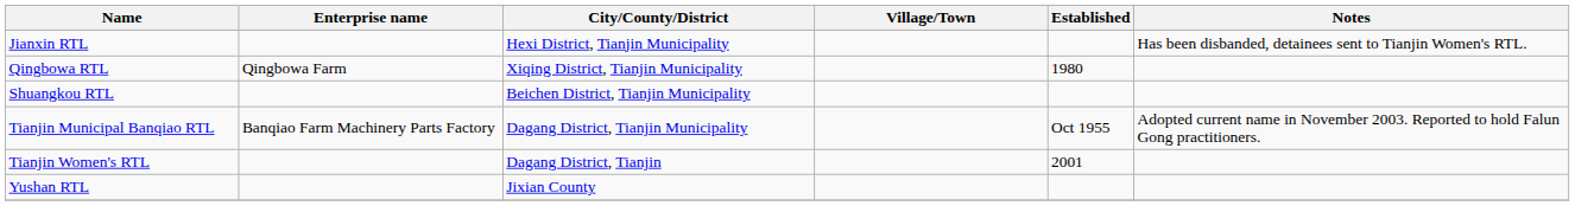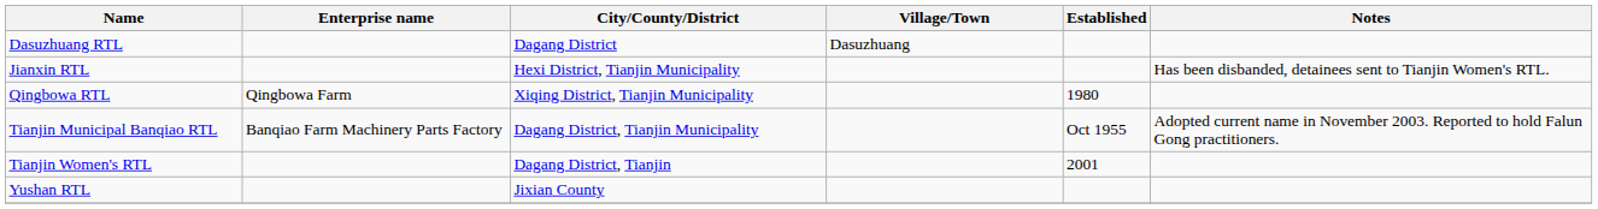 <table class="wikitable">
 <tr>
 <th width=15%>Name</th>
 <th width=17%>Enterprise name</th>
 <th width=20%>City/County/District</th>
 <th width=15%>Village/Town</th>
 <th width=5%>Established</th>
 <th width=28%>Notes</th>
+</tr>
+<tr>
+<td><a href='#'>Dasuzhuang RTL</a></td>
+<td></td>
+<td><a href='#'>Dagang District</a></td>
+<td>Dasuzhuang</td>
+<td></td>
+<td></td>
 </tr>
 <tr>
 <td><a href='#'>Jianxin RTL</a></td>
 <td></td>
 <td><a href='#'>Hexi District</a>, <a href='#'>Tianjin Municipality</a></td>
 <td></td>
 <td></td>
 <td>Has been disbanded, detainees sent to Tianjin Women's RTL.</td>
 </tr>
 <tr>
 <td><a href='#'>Qingbowa RTL</a></td>
 <td>Qingbowa Farm</td>
 <td><a href='#'>Xiqing District</a>, <a href='#'>Tianjin Municipality</a></td>
 <td></td>
 <td>1980</td>
-<td></td>
-</tr>
-<tr>
-<td><a href='#'>Shuangkou RTL</a></td>
-<td></td>
-<td><a href='#'>Beichen District</a>, <a href='#'>Tianjin Municipality</a></td>
-<td></td>
-<td></td>
 <td></td>
 </tr>
 <tr>
 <td><a href='#'>Tianjin Municipal Banqiao RTL</a></td>
 <td>Banqiao Farm Machinery Parts Factory</td>
 <td><a href='#'>Dagang District</a>, <a href='#'>Tianjin Municipality</a></td>
 <td></td>
 <td>Oct 1955</td>
 <td>Adopted current name in November 2003.  Reported to hold Falun Gong practitioners.</td>
 </tr>
 <tr>
 <td><a href='#'>Tianjin Women's RTL</a></td>
 <td></td>
 <td><a href='#'>Dagang District</a>, <a href='#'>Tianjin</a></td>
 <td></td>
 <td>2001</td>
 <td></td>
 </tr>
 <tr>
 <td><a href='#'>Yushan RTL</a></td>
 <td></td>
 <td><a href='#'>Jixian County</a></td>
 <td></td>
 <td></td>
 <td></td>
 </tr>
 <tr>
 </tr>
 </table>
